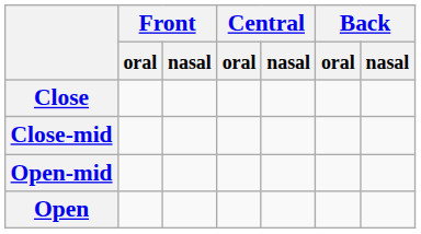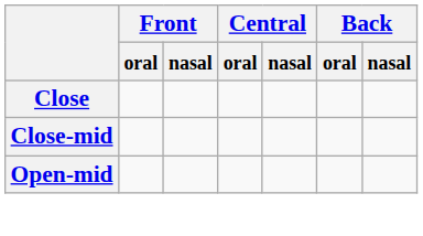 <table class="wikitable" style="text-align: center;">
 <tr>
 <th rowspan="2"></th>
 <th colspan="2"><a href='#'>Front</a></th>
 <th colspan="2"><a href='#'>Central</a></th>
 <th colspan="2"><a href='#'>Back</a></th>
 </tr>
 <tr>
 <th><small>oral</small></th>
 <th><small>nasal</small></th>
 <th><small>oral</small></th>
 <th><small>nasal</small></th>
 <th><small>oral</small></th>
 <th><small>nasal</small></th>
 </tr>
 <tr>
 <th><a href='#'>Close</a></th>
 <td></td>
 <td></td>
 <td></td>
 <td></td>
 <td></td>
 <td></td>
 </tr>
 <tr>
 <th><a href='#'>Close-mid</a></th>
 <td></td>
 <td></td>
 <td></td>
 <td></td>
 <td></td>
 <td></td>
 </tr>
 <tr>
 <th><a href='#'>Open-mid</a></th>
 <td></td>
 <td></td>
 <td></td>
 <td></td>
 <td></td>
 <td></td>
 </tr>
-<tr>
-<th><a href='#'>Open</a></th>
-<td></td>
-<td></td>
-<td></td>
-<td></td>
-<td></td>
-<td></td>
-</tr>
 </table>
